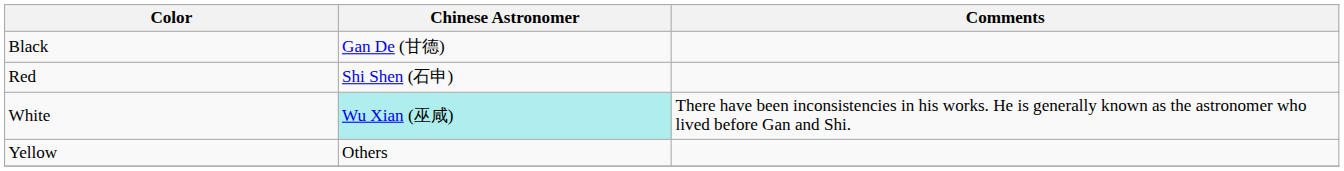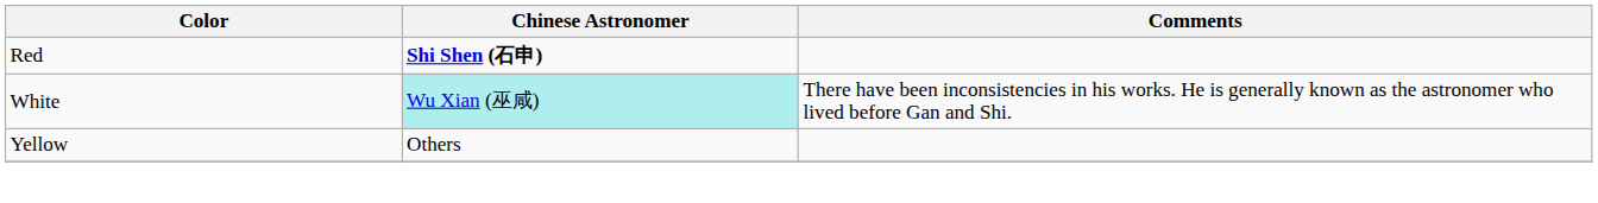 <table class="wikitable">
 <tr>
 <th width=10%>Color</th>
 <th width=20%>Chinese Astronomer</th>
 <th width=40%>Comments</th>
 </tr>
 <tr>
-<td>Black</td>
-<td><a href='#'>Gan De</a> (甘德)</td>
-<td></td>
-</tr>
-<tr>
 <td>Red</td>
-<td><a href='#'>Shi Shen</a> (石申)</td>
+<td><strong><a href='#'>Shi Shen</a> (石申)</strong></td>
 <td></td>
 </tr>
 <tr>
 <td>White</td>
 <td style="background: paleturquoise;"><a href='#'>Wu Xian</a> (巫咸)</td>
 <td>There have been inconsistencies in his works.  He is generally known as the astronomer who lived before Gan and Shi.</td>
 </tr>
 <tr>
 <td width=20%>Yellow</td>
 <td>Others</td>
 <td></td>
 </tr>
 <tr>
 </tr>
 </table>
